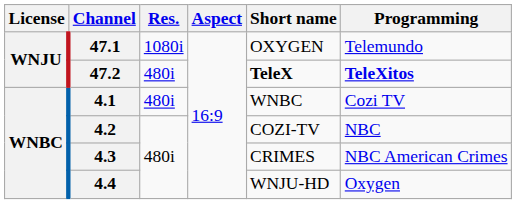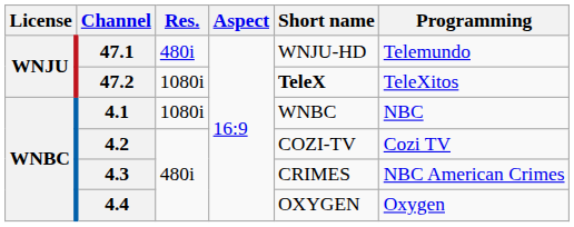 <table class="wikitable">
 <tr>
 <th scope = "col">License</th>
 <th scope = "col"><a href='#'>Channel</a></th>
 <th scope = "col"><a href='#'>Res.</a></th>
 <th scope = "col"><a href='#'>Aspect</a></th>
 <th scope = "col">Short name</th>
 <th scope = "col">Programming</th>
 </tr>
 <tr>
 <th rowspan = "2" scope = "row" style="border-right: 4px solid #c0141e;">WNJU</th>
 <th scope = "row">47.1</th>
-<td><a href='#'>1080i</a></td>
+<td><a href='#'>480i</a></td>
 <td rowspan=6><a href='#'>16:9</a></td>
-<td>OXYGEN</td>
+<td>WNJU-HD</td>
 <td><a href='#'>Telemundo</a></td>
 </tr>
 <tr>
 <th scope = "row">47.2</th>
-<td><a href='#'>480i</a></td>
+<td>1080i</td>
 <td><strong>TeleX</strong></td>
-<td><strong><a href='#'>TeleXitos</a></strong></td>
+<td><a href='#'>TeleXitos</a></td>
 </tr>
 <tr>
 <th rowspan = "4" scope = "row" style="border-right: 4px solid #0260aa;">WNBC</th>
 <th scope = "row">4.1</th>
-<td><a href='#'>480i</a></td>
+<td>1080i</td>
 <td>WNBC</td>
-<td><a href='#'>Cozi TV</a></td>
+<td><a href='#'>NBC</a></td>
 </tr>
 <tr>
 <th scope = "row">4.2</th>
 <td rowspan=3>480i</td>
 <td>COZI-TV</td>
-<td><a href='#'>NBC</a></td>
+<td><a href='#'>Cozi TV</a></td>
 </tr>
 <tr>
 <th scope = "row">4.3</th>
 <td>CRIMES</td>
 <td><a href='#'>NBC American Crimes</a></td>
 </tr>
 <tr>
 <th scope = "row">4.4</th>
-<td>WNJU-HD</td>
+<td>OXYGEN</td>
 <td><a href='#'>Oxygen</a></td>
 </tr>
 </table>
